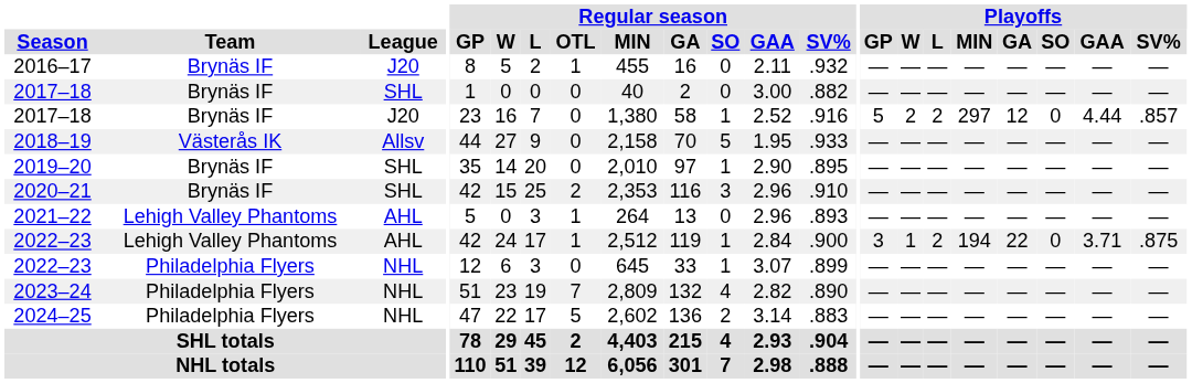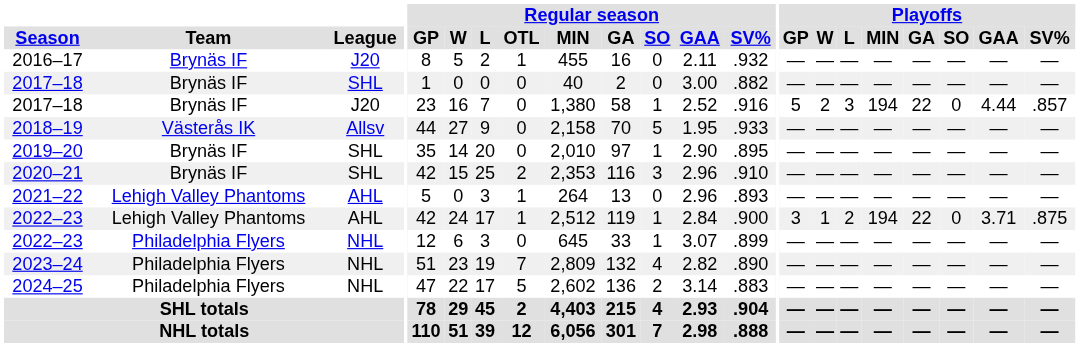 <table border="0" cellpadding="1" cellspacing="0" style="width:75%; text-align:center;">
 <tr bgcolor="#e0e0e0">
 <th colspan="3" bgcolor="#ffffff"></th>
 <th rowspan="99" bgcolor="#ffffff"></th>
 <th colspan="9" bgcolor="#e0e0e0"><a href='#'>Regular season</a></th>
 <th rowspan="99" bgcolor="#ffffff"></th>
 <th colspan="8" bgcolor="#e0e0e0"><a href='#'>Playoffs</a></th>
 </tr>
 <tr bgcolor="#e0e0e0">
 <th><a href='#'>Season</a></th>
 <th>Team</th>
 <th>League</th>
 <th>GP</th>
 <th>W</th>
 <th>L</th>
 <th>OTL</th>
 <th>MIN</th>
 <th>GA</th>
 <th><a href='#'>SO</a></th>
 <th><a href='#'>GAA</a></th>
 <th><a href='#'>SV%</a></th>
 <th>GP</th>
 <th>W</th>
 <th>L</th>
 <th>MIN</th>
 <th>GA</th>
 <th>SO</th>
 <th>GAA</th>
 <th>SV%</th>
 </tr>
 <tr>
 <td>2016–17</td>
 <td><a href='#'>Brynäs IF</a></td>
 <td><a href='#'>J20</a></td>
 <td>8</td>
 <td>5</td>
 <td>2</td>
 <td>1</td>
 <td>455</td>
 <td>16</td>
 <td>0</td>
 <td>2.11</td>
 <td>.932</td>
 <td>—</td>
 <td>—</td>
 <td>—</td>
 <td>—</td>
 <td>—</td>
 <td>—</td>
 <td>—</td>
 <td>—</td>
 </tr>
 <tr bgcolor="#f0f0f0">
 <td><a href='#'>2017–18</a></td>
 <td>Brynäs IF</td>
 <td><a href='#'>SHL</a></td>
 <td>1</td>
 <td>0</td>
 <td>0</td>
 <td>0</td>
 <td>40</td>
 <td>2</td>
 <td>0</td>
 <td>3.00</td>
 <td>.882</td>
 <td>—</td>
 <td>—</td>
 <td>—</td>
 <td>—</td>
 <td>—</td>
 <td>—</td>
 <td>—</td>
 <td>—</td>
 </tr>
 <tr>
 <td>2017–18</td>
 <td>Brynäs IF</td>
 <td>J20</td>
 <td>23</td>
 <td>16</td>
 <td>7</td>
 <td>0</td>
 <td>1,380</td>
 <td>58</td>
 <td>1</td>
 <td>2.52</td>
 <td>.916</td>
 <td>5</td>
 <td>2</td>
-<td>2</td>
-<td>297</td>
-<td>12</td>
+<td>3</td>
+<td>194</td>
+<td>22</td>
 <td>0</td>
 <td>4.44</td>
 <td>.857</td>
 </tr>
 <tr bgcolor="#f0f0f0">
 <td><a href='#'>2018–19</a></td>
 <td><a href='#'>Västerås IK</a></td>
 <td><a href='#'>Allsv</a></td>
 <td>44</td>
 <td>27</td>
 <td>9</td>
 <td>0</td>
 <td>2,158</td>
 <td>70</td>
 <td>5</td>
 <td>1.95</td>
 <td>.933</td>
 <td>—</td>
 <td>—</td>
 <td>—</td>
 <td>—</td>
 <td>—</td>
 <td>—</td>
 <td>—</td>
 <td>—</td>
 </tr>
 <tr>
 <td><a href='#'>2019–20</a></td>
 <td>Brynäs IF</td>
 <td>SHL</td>
 <td>35</td>
 <td>14</td>
 <td>20</td>
 <td>0</td>
 <td>2,010</td>
 <td>97</td>
 <td>1</td>
 <td>2.90</td>
 <td>.895</td>
 <td>—</td>
 <td>—</td>
 <td>—</td>
 <td>—</td>
 <td>—</td>
 <td>—</td>
 <td>—</td>
 <td>—</td>
 </tr>
 <tr bgcolor="#f0f0f0">
 <td><a href='#'>2020–21</a></td>
 <td>Brynäs IF</td>
 <td>SHL</td>
 <td>42</td>
 <td>15</td>
 <td>25</td>
 <td>2</td>
 <td>2,353</td>
 <td>116</td>
 <td>3</td>
 <td>2.96</td>
 <td>.910</td>
 <td>—</td>
 <td>—</td>
 <td>—</td>
 <td>—</td>
 <td>—</td>
 <td>—</td>
 <td>—</td>
 <td>—</td>
 </tr>
 <tr>
 <td><a href='#'>2021–22</a></td>
 <td><a href='#'>Lehigh Valley Phantoms</a></td>
 <td><a href='#'>AHL</a></td>
 <td>5</td>
 <td>0</td>
 <td>3</td>
 <td>1</td>
 <td>264</td>
 <td>13</td>
 <td>0</td>
 <td>2.96</td>
 <td>.893</td>
 <td>—</td>
 <td>—</td>
 <td>—</td>
 <td>—</td>
 <td>—</td>
 <td>—</td>
 <td>—</td>
 <td>—</td>
 </tr>
 <tr bgcolor="#f0f0f0">
 <td><a href='#'>2022–23</a></td>
 <td>Lehigh Valley Phantoms</td>
 <td>AHL</td>
 <td>42</td>
 <td>24</td>
 <td>17</td>
 <td>1</td>
 <td>2,512</td>
 <td>119</td>
 <td>1</td>
 <td>2.84</td>
 <td>.900</td>
 <td>3</td>
 <td>1</td>
 <td>2</td>
 <td>194</td>
 <td>22</td>
 <td>0</td>
 <td>3.71</td>
 <td>.875</td>
 </tr>
 <tr>
 <td><a href='#'>2022–23</a></td>
 <td><a href='#'>Philadelphia Flyers</a></td>
 <td><a href='#'>NHL</a></td>
 <td>12</td>
 <td>6</td>
 <td>3</td>
 <td>0</td>
 <td>645</td>
 <td>33</td>
 <td>1</td>
 <td>3.07</td>
 <td>.899</td>
 <td>—</td>
 <td>—</td>
 <td>—</td>
 <td>—</td>
 <td>—</td>
 <td>—</td>
 <td>—</td>
 <td>—</td>
 </tr>
 <tr bgcolor="#f0f0f0">
 <td><a href='#'>2023–24</a></td>
 <td>Philadelphia Flyers</td>
 <td>NHL</td>
 <td>51</td>
 <td>23</td>
 <td>19</td>
 <td>7</td>
 <td>2,809</td>
 <td>132</td>
 <td>4</td>
 <td>2.82</td>
 <td>.890</td>
 <td>—</td>
 <td>—</td>
 <td>—</td>
 <td>—</td>
 <td>—</td>
 <td>—</td>
 <td>—</td>
 <td>—</td>
 </tr>
 <tr>
 <td><a href='#'>2024–25</a></td>
 <td>Philadelphia Flyers</td>
 <td>NHL</td>
 <td>47</td>
 <td>22</td>
 <td>17</td>
 <td>5</td>
 <td>2,602</td>
 <td>136</td>
 <td>2</td>
 <td>3.14</td>
 <td>.883</td>
 <td>—</td>
 <td>—</td>
 <td>—</td>
 <td>—</td>
 <td>—</td>
 <td>—</td>
 <td>—</td>
 <td>—</td>
 </tr>
 <tr bgcolor="#e0e0e0">
 <th colspan="3">SHL totals</th>
 <th>78</th>
 <th>29</th>
 <th>45</th>
 <th>2</th>
 <th>4,403</th>
 <th>215</th>
 <th>4</th>
 <th>2.93</th>
 <th>.904</th>
 <th>—</th>
 <th>—</th>
 <th>—</th>
 <th>—</th>
 <th>—</th>
 <th>—</th>
 <th>—</th>
 <th>—</th>
 </tr>
 <tr bgcolor="#e0e0e0">
 <th colspan="3">NHL totals</th>
 <th>110</th>
 <th>51</th>
 <th>39</th>
 <th>12</th>
 <th>6,056</th>
 <th>301</th>
 <th>7</th>
 <th>2.98</th>
 <th>.888</th>
 <th>—</th>
 <th>—</th>
 <th>—</th>
 <th>—</th>
 <th>—</th>
 <th>—</th>
 <th>—</th>
 <th>—</th>
 </tr>
 </table>
